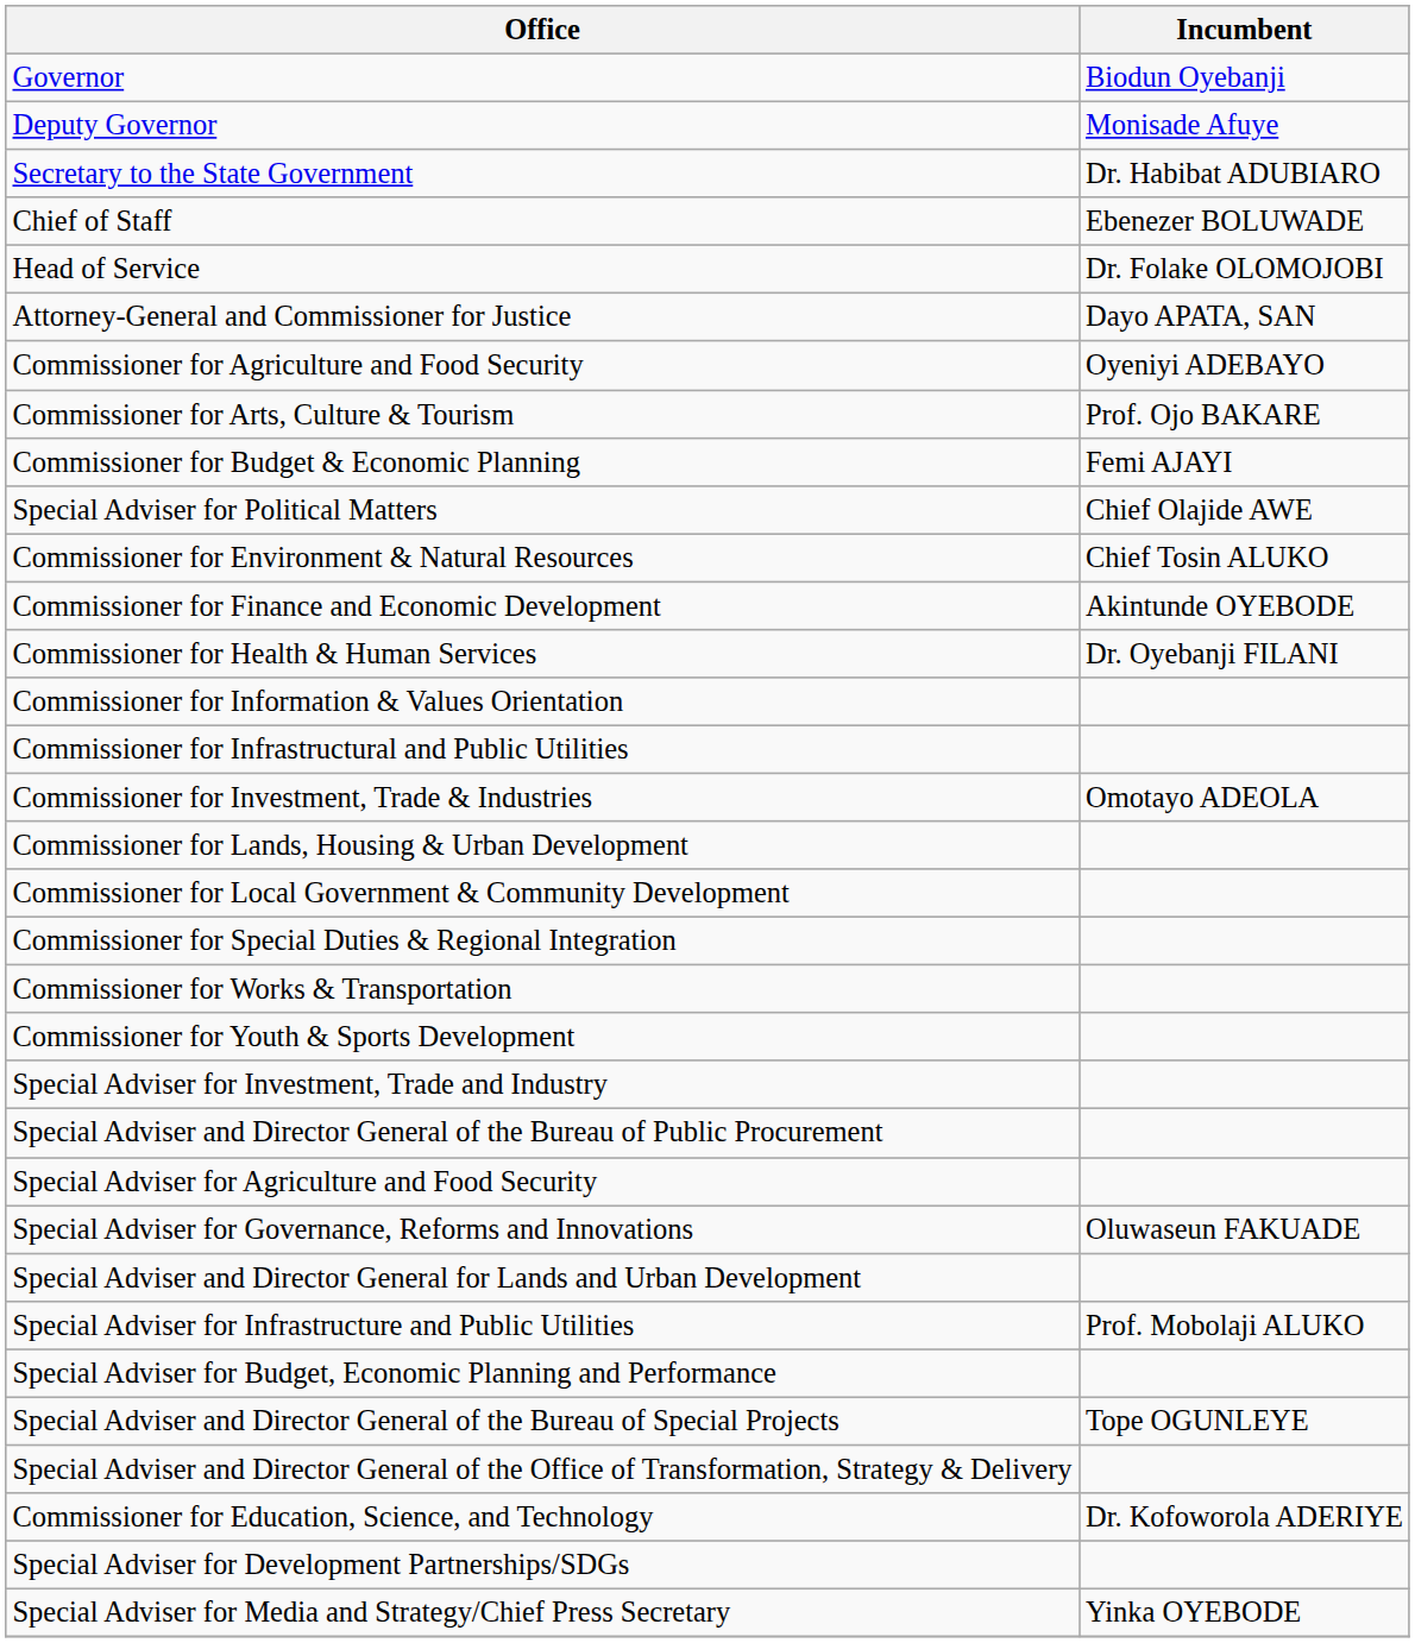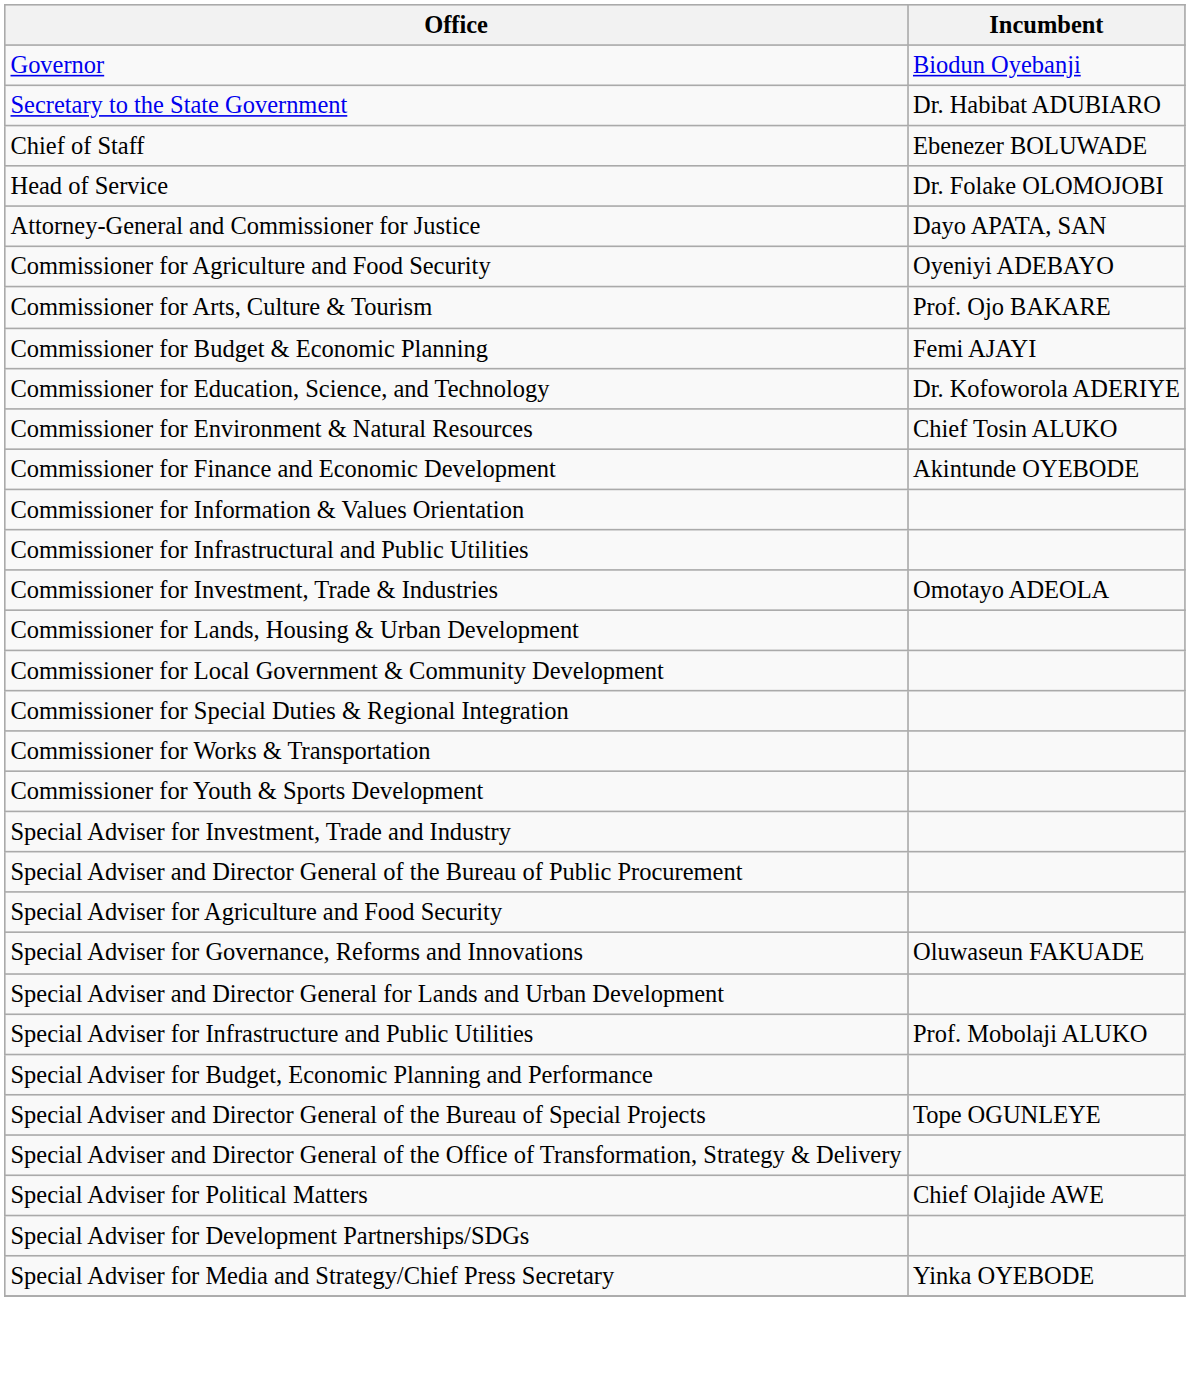 <table class="wikitable" style="font-size: 95%;">
 <tr>
 <th>Office</th>
 <th>Incumbent</th>
 </tr>
 <tr>
 <td><a href='#'>Governor</a></td>
 <td><a href='#'>Biodun Oyebanji</a></td>
-</tr>
-<tr>
-<td><a href='#'>Deputy Governor</a></td>
-<td><a href='#'>Monisade Afuye</a></td>
 </tr>
 <tr>
 <td><a href='#'>Secretary to the State Government</a></td>
 <td>Dr. Habibat ADUBIARO</td>
 </tr>
 <tr>
 <td>Chief of Staff</td>
 <td>Ebenezer BOLUWADE</td>
 </tr>
 <tr>
 <td>Head of Service</td>
 <td>Dr. Folake OLOMOJOBI</td>
 </tr>
 <tr>
 <td>Attorney-General and Commissioner for Justice</td>
 <td>Dayo APATA, SAN</td>
 </tr>
 <tr>
 <td>Commissioner for Agriculture and Food Security</td>
 <td>Oyeniyi ADEBAYO</td>
 </tr>
 <tr>
 <td>Commissioner for Arts, Culture & Tourism</td>
 <td>Prof. Ojo BAKARE</td>
 </tr>
 <tr>
 <td>Commissioner for Budget & Economic Planning</td>
 <td>Femi AJAYI</td>
 </tr>
 <tr>
-<td>Special Adviser for Political Matters</td>
-<td>Chief Olajide AWE</td>
+<td>Commissioner for Education, Science, and Technology</td>
+<td>Dr. Kofoworola ADERIYE</td>
 </tr>
 <tr>
 <td>Commissioner for Environment & Natural Resources</td>
 <td>Chief Tosin ALUKO</td>
 </tr>
 <tr>
 <td>Commissioner for Finance and Economic Development</td>
 <td>Akintunde OYEBODE</td>
-</tr>
-<tr>
-<td>Commissioner for Health & Human Services</td>
-<td>Dr. Oyebanji FILANI</td>
 </tr>
 <tr>
 <td>Commissioner for Information & Values Orientation</td>
 <td></td>
 </tr>
 <tr>
 <td>Commissioner for Infrastructural and Public Utilities</td>
 <td></td>
 </tr>
 <tr>
 <td>Commissioner for Investment, Trade & Industries</td>
 <td>Omotayo ADEOLA</td>
 </tr>
 <tr>
 <td>Commissioner for Lands, Housing & Urban Development</td>
 <td></td>
 </tr>
 <tr>
 <td>Commissioner for Local Government & Community Development</td>
 <td></td>
 </tr>
 <tr>
 <td>Commissioner for Special Duties & Regional Integration</td>
 <td></td>
 </tr>
 <tr>
 <td>Commissioner for Works & Transportation</td>
 <td></td>
 </tr>
 <tr>
 <td>Commissioner for Youth & Sports Development</td>
 <td></td>
 </tr>
 <tr>
 <td>Special Adviser for Investment, Trade and Industry</td>
 <td></td>
 </tr>
 <tr>
 <td>Special Adviser and Director General of the Bureau of Public Procurement</td>
 <td></td>
 </tr>
 <tr>
 <td>Special Adviser for Agriculture and Food Security</td>
 <td></td>
 </tr>
 <tr>
 <td>Special Adviser for Governance, Reforms and Innovations</td>
 <td>Oluwaseun FAKUADE</td>
 </tr>
 <tr>
 <td>Special Adviser and Director General for Lands and Urban Development</td>
 <td></td>
 </tr>
 <tr>
 <td>Special Adviser for Infrastructure and Public Utilities</td>
 <td>Prof. Mobolaji ALUKO</td>
 </tr>
 <tr>
 <td>Special Adviser for Budget, Economic Planning and Performance</td>
 <td></td>
 </tr>
 <tr>
 <td>Special Adviser and Director General of the Bureau of Special Projects</td>
 <td>Tope OGUNLEYE</td>
 </tr>
 <tr>
 <td>Special Adviser and Director General of the Office of Transformation, Strategy & Delivery</td>
 <td></td>
 </tr>
 <tr>
-<td>Commissioner for Education, Science, and Technology</td>
-<td>Dr. Kofoworola ADERIYE</td>
+<td>Special Adviser for Political Matters</td>
+<td>Chief Olajide AWE</td>
 </tr>
 <tr>
 <td>Special Adviser for Development Partnerships/SDGs</td>
 <td></td>
 </tr>
 <tr>
 <td>Special Adviser for Media and Strategy/Chief Press Secretary</td>
 <td>Yinka OYEBODE</td>
 </tr>
 <tr>
 </tr>
 </table>
